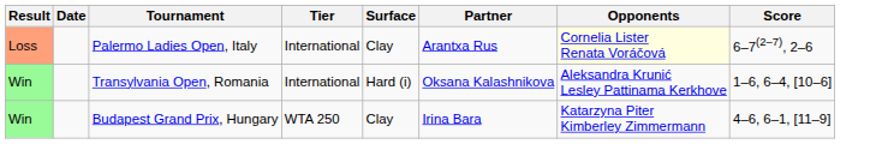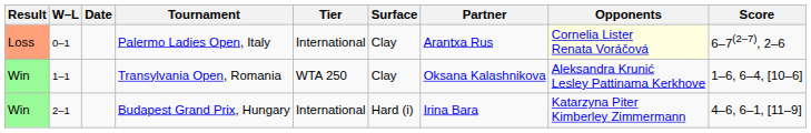 <table class="sortable wikitable">
 <tr>
 <th>Result</th>
+<th class="unsortable">W–L</th>
 <th>Date</th>
 <th>Tournament</th>
 <th>Tier</th>
 <th>Surface</th>
 <th>Partner</th>
 <th>Opponents</th>
 <th class="unsortable">Score</th>
 </tr>
 <tr>
 <td style="background:#ffa07a;">Loss</td>
+<td><small>0–1</small></td>
 <td><a href='#'></a></td>
 <td><a href='#'>Palermo Ladies Open</a>, Italy</td>
 <td>International</td>
 <td>Clay</td>
 <td> <a href='#'>Arantxa Rus</a></td>
 <td style="background: lightyellow;"> <a href='#'>Cornelia Lister</a> <br>  <a href='#'>Renata Voráčová</a></td>
 <td>6–7<sup>(2–7)</sup>, 2–6</td>
 </tr>
 <tr>
 <td style="background:#98fb98;">Win</td>
+<td><small>1–1</small></td>
 <td><a href='#'></a></td>
 <td><a href='#'>Transylvania Open</a>, Romania</td>
-<td>International</td>
-<td>Hard (i)</td>
+<td>WTA 250</td>
+<td>Clay</td>
 <td> <a href='#'>Oksana Kalashnikova</a></td>
 <td> <a href='#'>Aleksandra Krunić</a> <br>  <a href='#'>Lesley Pattinama Kerkhove</a></td>
 <td>1–6, 6–4, [10–6]</td>
 </tr>
 <tr>
 <td style="background:#98fb98;">Win</td>
+<td><small>2–1</small></td>
 <td><a href='#'></a></td>
 <td><a href='#'>Budapest Grand Prix</a>, Hungary</td>
-<td>WTA 250</td>
-<td>Clay</td>
+<td>International</td>
+<td>Hard (i)</td>
 <td> <a href='#'>Irina Bara</a></td>
 <td> <a href='#'>Katarzyna Piter</a> <br>  <a href='#'>Kimberley Zimmermann</a></td>
 <td>4–6, 6–1, [11–9]</td>
 </tr>
 </table>
